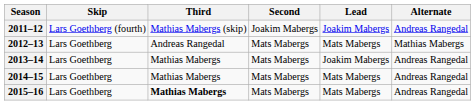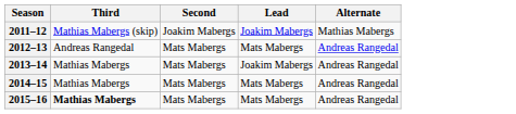 <table class="wikitable">
 <tr>
 <th scope="col" width=60>Season</th>
-<th scope="col">Skip</th>
 <th scope="col">Third</th>
 <th scope="col">Second</th>
 <th scope="col">Lead</th>
 <th scope="col">Alternate</th>
 </tr>
 <tr>
 <th scope="row">2011–12</th>
-<td><a href='#'>Lars Goethberg</a> (fourth)</td>
 <td><a href='#'>Mathias Mabergs</a> (skip)</td>
 <td>Joakim Mabergs</td>
 <td><a href='#'>Joakim Mabergs</a></td>
+<td>Mathias Mabergs</td>
+</tr>
+<tr>
+<th scope="row">2012–13</th>
+<td>Andreas Rangedal</td>
+<td>Mats Mabergs</td>
+<td>Mats Mabergs</td>
 <td><a href='#'>Andreas Rangedal</a></td>
 </tr>
 <tr>
-<th scope="row">2012–13</th>
-<td>Lars Goethberg</td>
-<td>Andreas Rangedal</td>
-<td>Mats Mabergs</td>
-<td>Mats Mabergs</td>
-<td>Mathias Mabergs</td>
-</tr>
-<tr>
 <th scope="row">2013–14</th>
-<td>Lars Goethberg</td>
 <td>Mathias Mabergs</td>
 <td>Mats Mabergs</td>
 <td>Joakim Mabergs</td>
 <td>Andreas Rangedal</td>
 </tr>
 <tr>
 <th scope="row">2014–15</th>
-<td>Lars Goethberg</td>
 <td>Mathias Mabergs</td>
 <td>Mats Mabergs</td>
 <td>Mats Mabergs</td>
 <td>Andreas Rangedal</td>
 </tr>
 <tr>
 <th scope="row">2015–16</th>
-<td>Lars Goethberg</td>
 <td><strong>Mathias Mabergs</strong></td>
 <td>Mats Mabergs</td>
 <td>Mats Mabergs</td>
 <td>Andreas Rangedal</td>
 </tr>
 </table>
